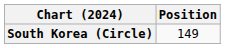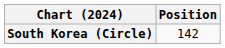 <table class="wikitable plainrowheaders" style="text-align:center">
 <tr>
 <th scope="col">Chart (2024)</th>
 <th scope="col">Position</th>
 </tr>
 <tr>
 <th scope="row">South Korea (Circle)</th>
-<td>149</td>
+<td>142</td>
 </tr>
 </table>
